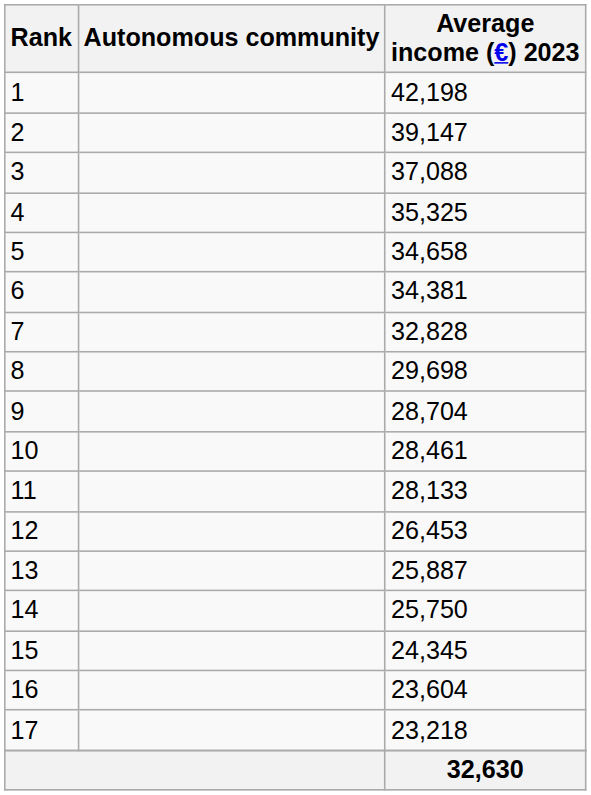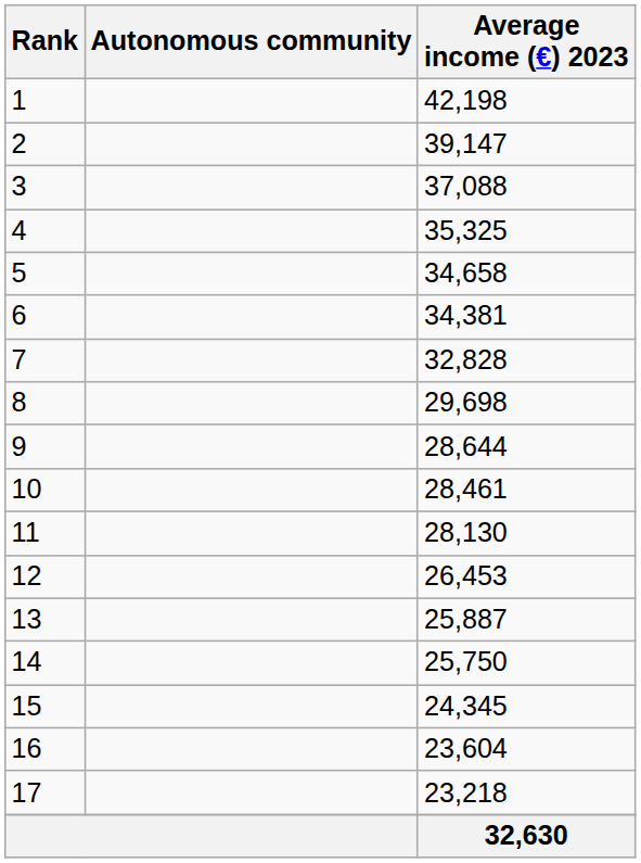 <table class="wikitable sortable col1right col3right">
 <tr>
 <th>Rank</th>
 <th>Autonomous community</th>
 <th>Average<br>income (<a href='#'>€</a>) 2023</th>
 </tr>
 <tr>
 <td>1</td>
 <td></td>
 <td>42,198</td>
 </tr>
 <tr>
 <td>2</td>
 <td></td>
 <td>39,147</td>
 </tr>
 <tr>
 <td>3</td>
 <td></td>
 <td>37,088</td>
 </tr>
 <tr>
 <td>4</td>
 <td></td>
 <td>35,325</td>
 </tr>
 <tr>
 <td>5</td>
 <td></td>
 <td>34,658</td>
 </tr>
 <tr>
 <td>6</td>
 <td></td>
 <td>34,381</td>
 </tr>
 <tr>
 <td>7</td>
 <td></td>
 <td>32,828</td>
 </tr>
 <tr>
 <td>8</td>
 <td></td>
 <td>29,698</td>
 </tr>
 <tr>
 <td>9</td>
 <td></td>
-<td>28,704</td>
+<td>28,644</td>
 </tr>
 <tr>
 <td>10</td>
 <td></td>
 <td>28,461</td>
 </tr>
 <tr>
 <td>11</td>
 <td></td>
-<td>28,133</td>
+<td>28,130</td>
 </tr>
 <tr>
 <td>12</td>
 <td></td>
 <td>26,453</td>
 </tr>
 <tr>
 <td>13</td>
 <td></td>
 <td>25,887</td>
 </tr>
 <tr>
 <td>14</td>
 <td></td>
 <td>25,750</td>
 </tr>
 <tr>
 <td>15</td>
 <td></td>
 <td>24,345</td>
 </tr>
 <tr>
 <td>16</td>
 <td></td>
 <td>23,604</td>
 </tr>
 <tr>
 <td>17</td>
 <td></td>
 <td>23,218</td>
 </tr>
 <tr>
 </tr>
 <tr class="sortbottom">
 </tr>
 <tr style="background-color: #f2f2f2">
 <th colspan=2></th>
 <th>32,630</th>
 </tr>
 </table>
